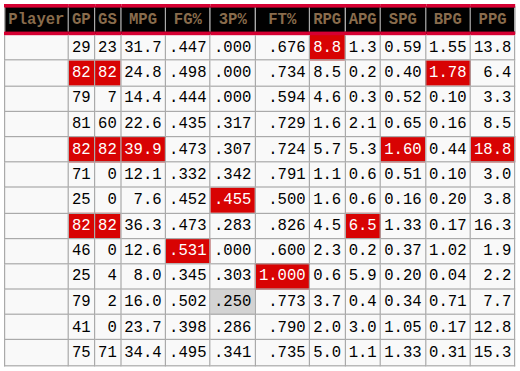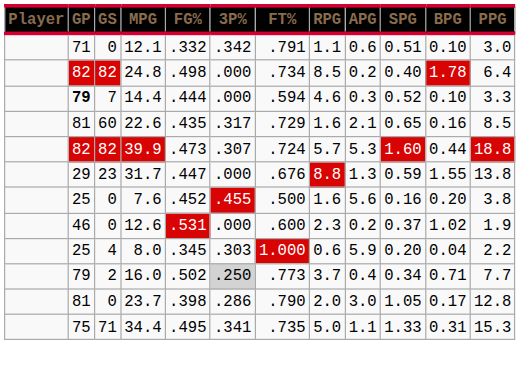 <table class="wikitable sortable" style="text-align:right;">
 <tr>
 <th style="background:#010101; color:#896C4C; border-top:#D50032 3px solid; border-bottom:#D50032 3px solid;">Player</th>
 <th style="background:#010101; color:#896C4C; border-top:#D50032 3px solid; border-bottom:#D50032 3px solid;">GP</th>
 <th style="background:#010101; color:#896C4C; border-top:#D50032 3px solid; border-bottom:#D50032 3px solid;">GS</th>
 <th style="background:#010101; color:#896C4C; border-top:#D50032 3px solid; border-bottom:#D50032 3px solid;">MPG</th>
 <th style="background:#010101; color:#896C4C; border-top:#D50032 3px solid; border-bottom:#D50032 3px solid;">FG%</th>
 <th style="background:#010101; color:#896C4C; border-top:#D50032 3px solid; border-bottom:#D50032 3px solid;">3P%</th>
 <th style="background:#010101; color:#896C4C; border-top:#D50032 3px solid; border-bottom:#D50032 3px solid;">FT%</th>
 <th style="background:#010101; color:#896C4C; border-top:#D50032 3px solid; border-bottom:#D50032 3px solid;">RPG</th>
 <th style="background:#010101; color:#896C4C; border-top:#D50032 3px solid; border-bottom:#D50032 3px solid;">APG</th>
 <th style="background:#010101; color:#896C4C; border-top:#D50032 3px solid; border-bottom:#D50032 3px solid;">SPG</th>
 <th style="background:#010101; color:#896C4C; border-top:#D50032 3px solid; border-bottom:#D50032 3px solid;">BPG</th>
 <th style="background:#010101; color:#896C4C; border-top:#D50032 3px solid; border-bottom:#D50032 3px solid;">PPG</th>
 </tr>
 <tr>
 <td></td>
-<td>29</td>
-<td>23</td>
-<td>31.7</td>
-<td>.447</td>
-<td>.000</td>
-<td>.676</td>
-<td style="background:#d80303;color:white;">8.8</td>
-<td>1.3</td>
-<td>0.59</td>
-<td>1.55</td>
-<td>13.8</td>
+<td>71</td>
+<td>0</td>
+<td>12.1</td>
+<td>.332</td>
+<td>.342</td>
+<td>.791</td>
+<td>1.1</td>
+<td>0.6</td>
+<td>0.51</td>
+<td>0.10</td>
+<td>3.0</td>
 </tr>
 <tr>
 <td></td>
 <td style="background:#d80303;color:white;">82</td>
 <td style="background:#d80303;color:white;">82</td>
 <td>24.8</td>
 <td>.498</td>
 <td>.000</td>
 <td>.734</td>
 <td>8.5</td>
 <td>0.2</td>
 <td>0.40</td>
 <td style="background:#d80303;color:white;">1.78</td>
 <td>6.4</td>
 </tr>
 <tr>
 <td></td>
-<td>79</td>
+<td><strong>79</strong></td>
 <td>7</td>
 <td>14.4</td>
 <td>.444</td>
 <td>.000</td>
 <td>.594</td>
 <td>4.6</td>
 <td>0.3</td>
 <td>0.52</td>
 <td>0.10</td>
 <td>3.3</td>
 </tr>
 <tr>
 <td></td>
 <td>81</td>
 <td>60</td>
 <td>22.6</td>
 <td>.435</td>
 <td>.317</td>
 <td>.729</td>
 <td>1.6</td>
 <td>2.1</td>
 <td>0.65</td>
 <td>0.16</td>
 <td>8.5</td>
 </tr>
 <tr>
 <td></td>
 <td style="background:#d80303;color:white;">82</td>
 <td style="background:#d80303;color:white;">82</td>
 <td style="background:#d80303;color:white;">39.9</td>
 <td>.473</td>
 <td>.307</td>
 <td>.724</td>
 <td>5.7</td>
 <td>5.3</td>
 <td style="background:#d80303;color:white;">1.60</td>
 <td>0.44</td>
 <td style="background:#d80303;color:white;">18.8</td>
 </tr>
 <tr>
 <td></td>
-<td>71</td>
-<td>0</td>
-<td>12.1</td>
-<td>.332</td>
-<td>.342</td>
-<td>.791</td>
-<td>1.1</td>
-<td>0.6</td>
-<td>0.51</td>
-<td>0.10</td>
-<td>3.0</td>
+<td>29</td>
+<td>23</td>
+<td>31.7</td>
+<td>.447</td>
+<td>.000</td>
+<td>.676</td>
+<td style="background:#d80303;color:white;">8.8</td>
+<td>1.3</td>
+<td>0.59</td>
+<td>1.55</td>
+<td>13.8</td>
 </tr>
 <tr>
 <td></td>
 <td>25</td>
 <td>0</td>
 <td>7.6</td>
 <td>.452</td>
 <td style="background:#d80303;color:white;">.455</td>
 <td>.500</td>
 <td>1.6</td>
-<td>0.6</td>
+<td>5.6</td>
 <td>0.16</td>
 <td>0.20</td>
 <td>3.8</td>
-</tr>
-<tr>
-<td></td>
-<td style="background:#d80303;color:white;">82</td>
-<td style="background:#d80303;color:white;">82</td>
-<td>36.3</td>
-<td>.473</td>
-<td>.283</td>
-<td>.826</td>
-<td>4.5</td>
-<td style="background:#d80303;color:white;">6.5</td>
-<td>1.33</td>
-<td>0.17</td>
-<td>16.3</td>
 </tr>
 <tr>
 <td></td>
 <td>46</td>
 <td>0</td>
 <td>12.6</td>
 <td style="background:#d80303;color:white;">.531</td>
 <td>.000</td>
 <td>.600</td>
 <td>2.3</td>
 <td>0.2</td>
 <td>0.37</td>
 <td>1.02</td>
 <td>1.9</td>
 </tr>
 <tr>
 <td></td>
 <td>25</td>
 <td>4</td>
 <td>8.0</td>
 <td>.345</td>
 <td>.303</td>
 <td style="background:#d80303;color:white;">1.000</td>
 <td>0.6</td>
 <td>5.9</td>
 <td>0.20</td>
 <td>0.04</td>
 <td>2.2</td>
 </tr>
 <tr>
 <td></td>
 <td>79</td>
 <td>2</td>
 <td>16.0</td>
 <td>.502</td>
 <td style="background: lightgrey;">.250</td>
 <td>.773</td>
 <td>3.7</td>
 <td>0.4</td>
 <td>0.34</td>
 <td>0.71</td>
 <td>7.7</td>
 </tr>
 <tr>
 <td></td>
-<td>41</td>
+<td>81</td>
 <td>0</td>
 <td>23.7</td>
 <td>.398</td>
 <td>.286</td>
 <td>.790</td>
 <td>2.0</td>
 <td>3.0</td>
 <td>1.05</td>
 <td>0.17</td>
 <td>12.8</td>
 </tr>
 <tr>
 <td></td>
 <td>75</td>
 <td>71</td>
 <td>34.4</td>
 <td>.495</td>
 <td>.341</td>
 <td>.735</td>
 <td>5.0</td>
 <td>1.1</td>
 <td>1.33</td>
 <td>0.31</td>
 <td>15.3</td>
 </tr>
 </table>
